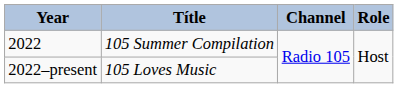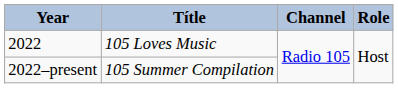 <table class="wikitable">
 <tr>
 <th style="background:#B0C4DE;">Year</th>
 <th style="background:#B0C4DE;">Títle</th>
 <th style="background:#B0C4DE;">Channel</th>
 <th style="background:#B0C4DE;">Role</th>
 </tr>
 <tr>
 <td>2022</td>
-<td><em>105 Summer Compilation</em></td>
+<td><em>105 Loves Music</em></td>
 <td rowspan="2"><a href='#'>Radio 105</a></td>
 <td rowspan="2">Host</td>
 </tr>
 <tr>
 <td>2022–present</td>
-<td><em>105 Loves Music</em></td>
+<td><em>105 Summer Compilation</em></td>
 </tr>
 </table>
